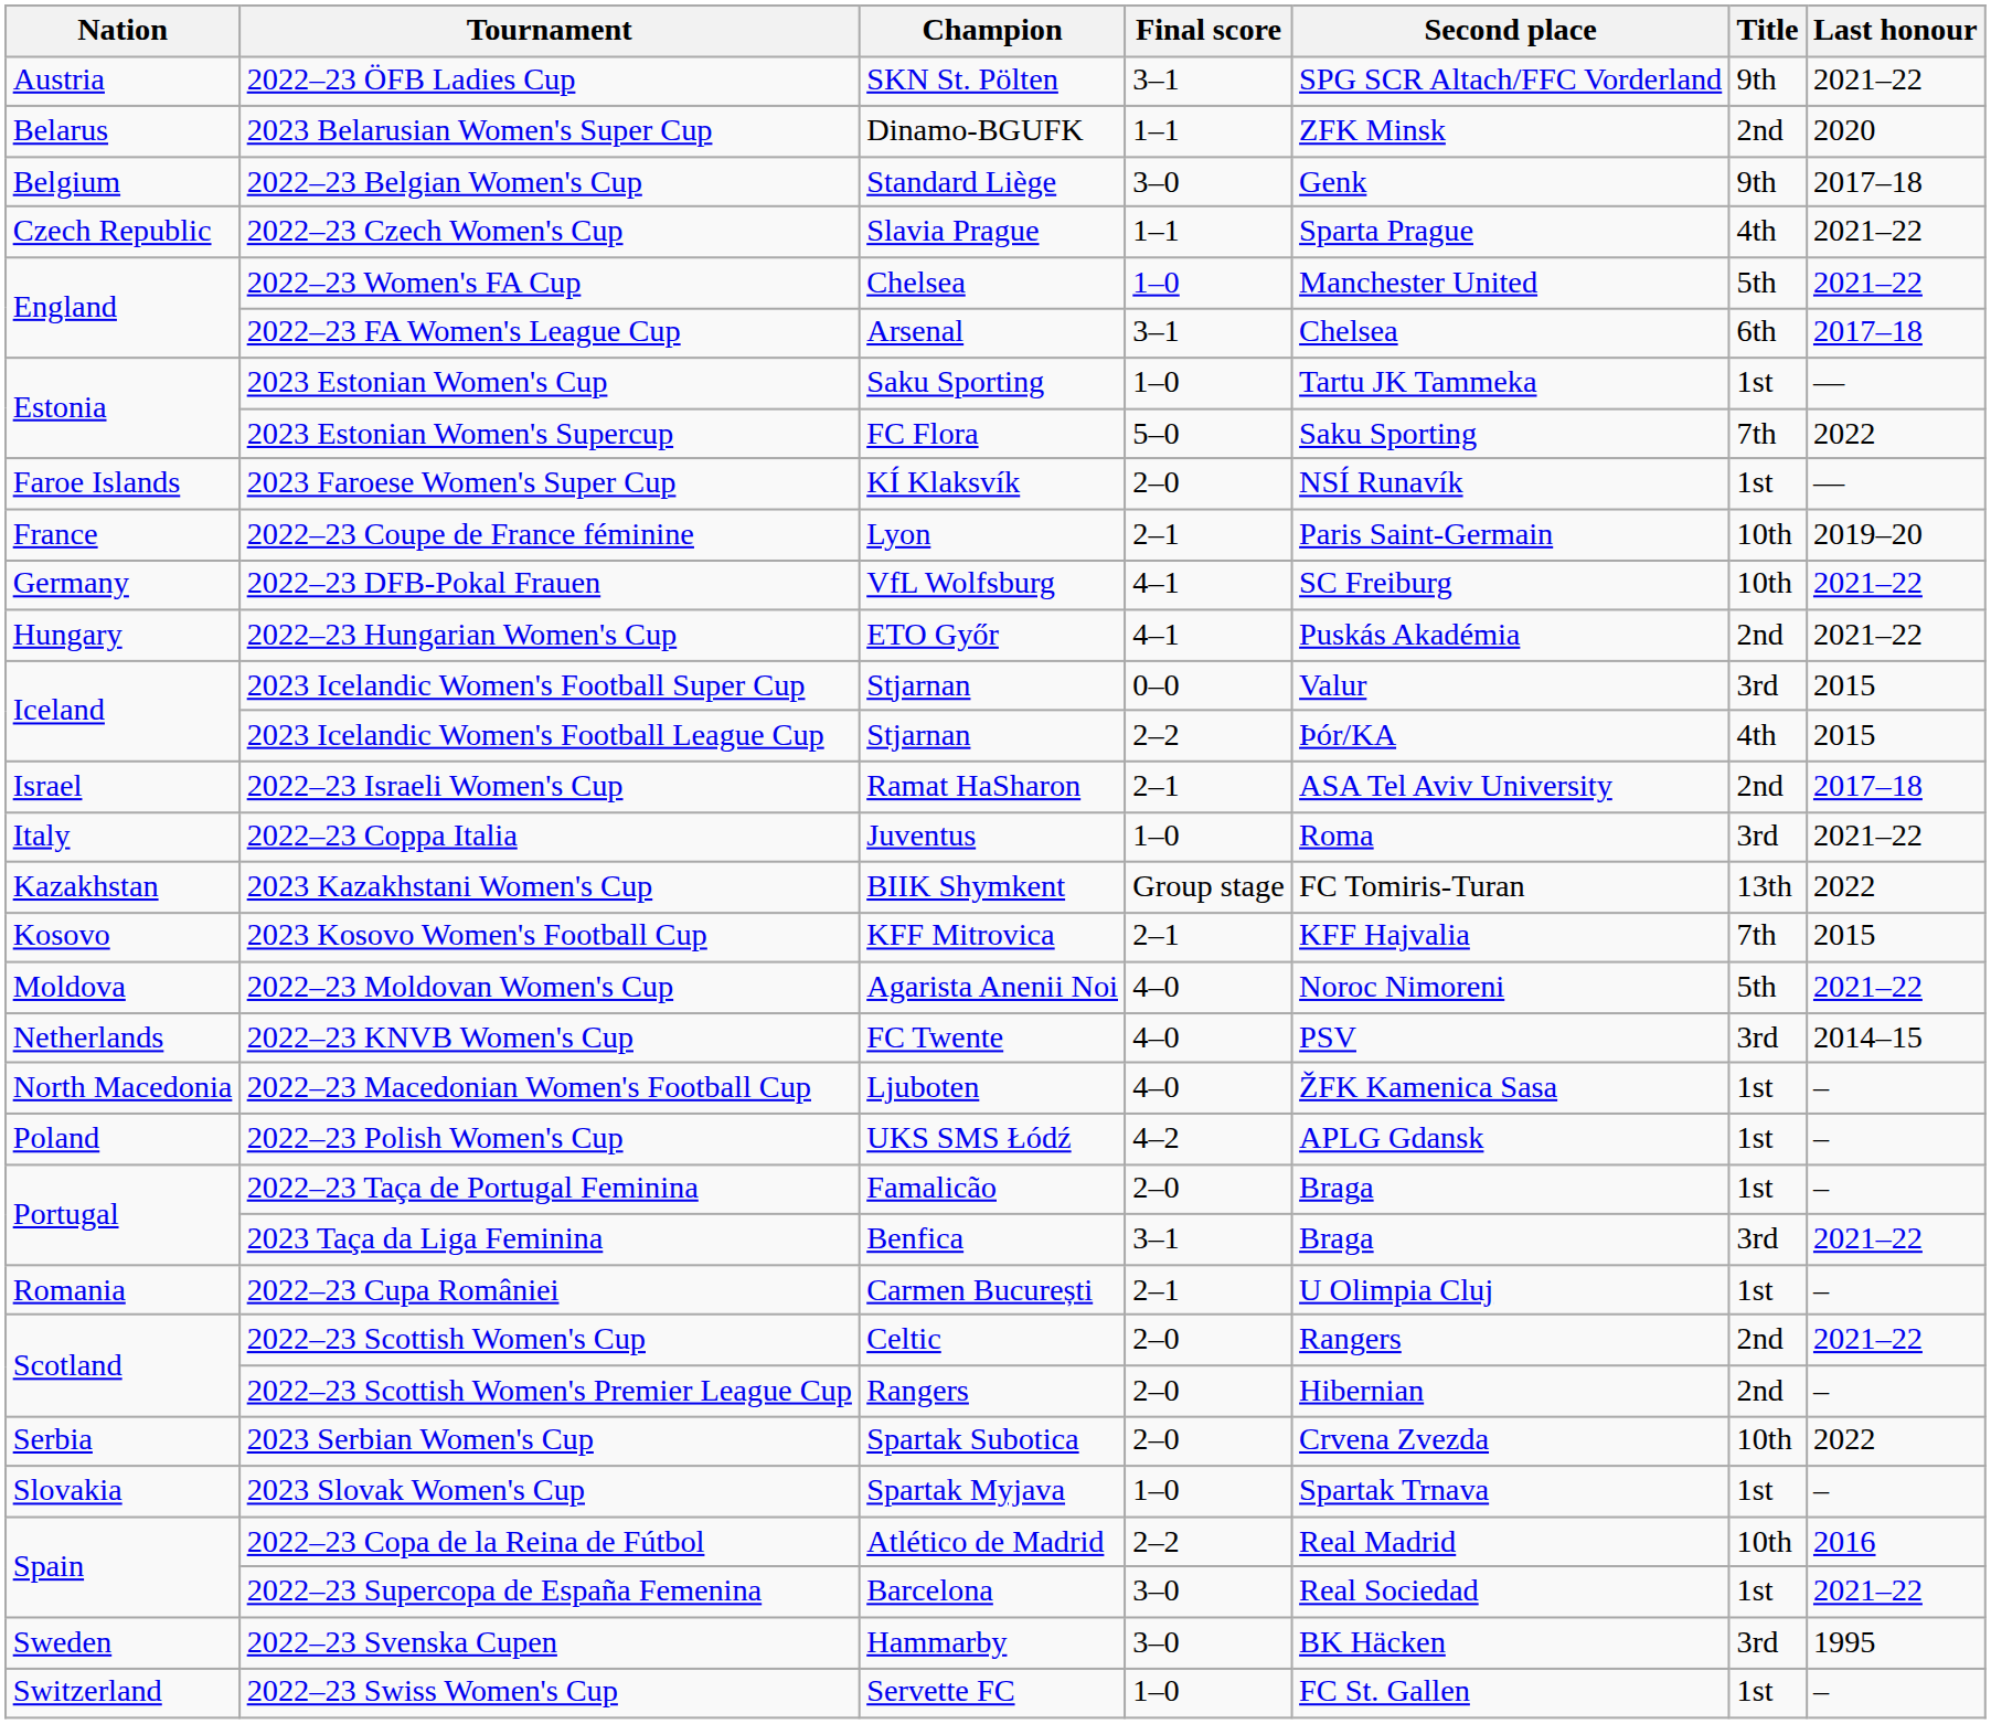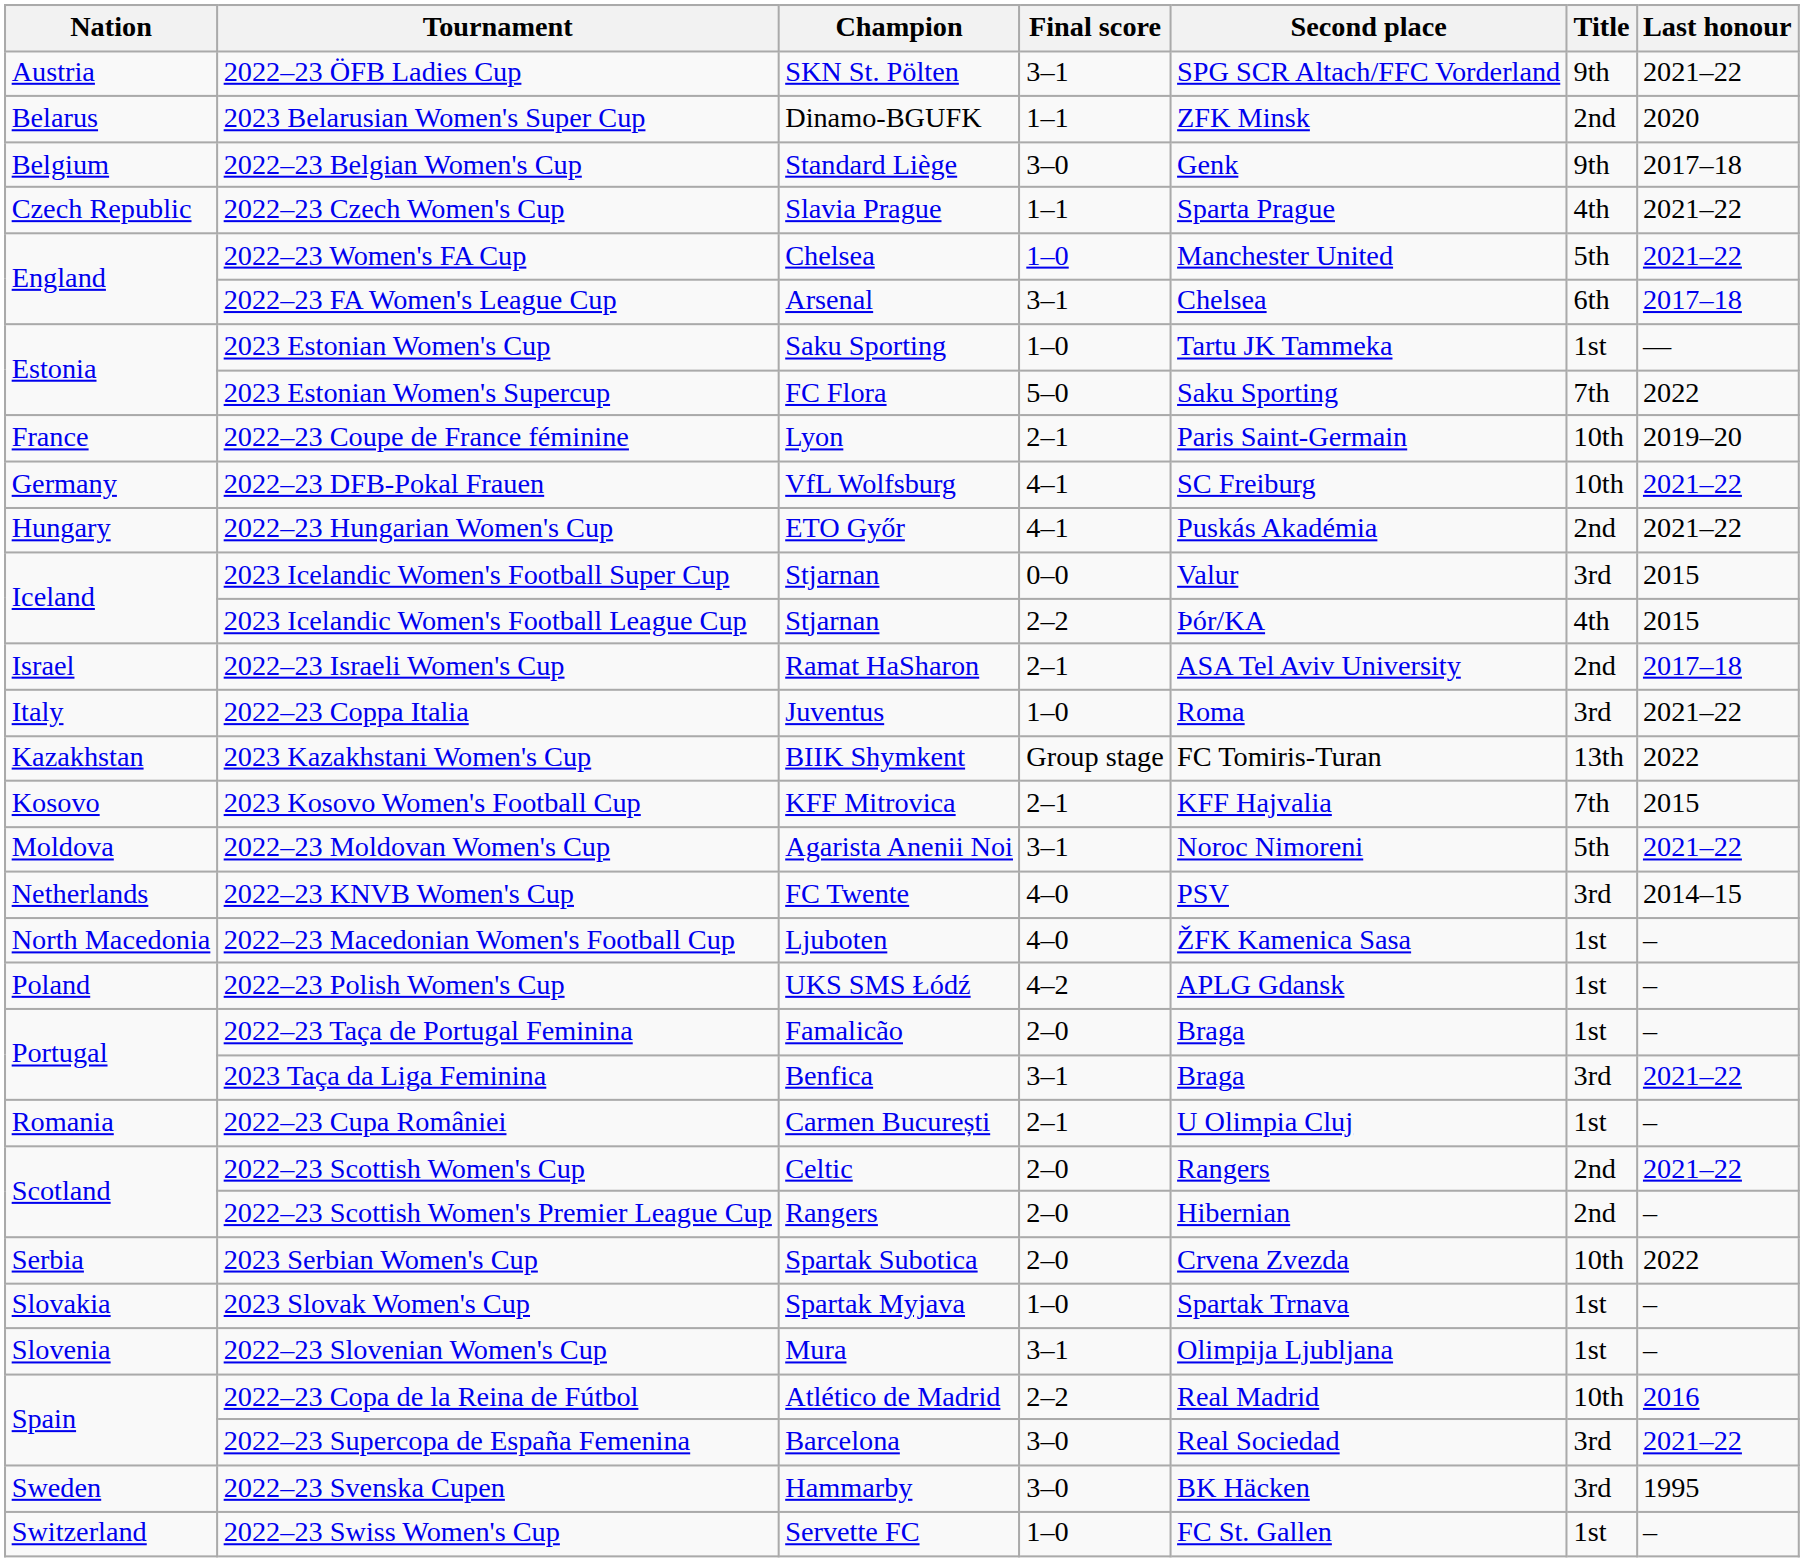 <table class=wikitable style="font-size:14px">
 <tr>
 <th>Nation</th>
 <th>Tournament</th>
 <th>Champion</th>
 <th>Final score</th>
 <th>Second place</th>
 <th data-sort-type="number">Title</th>
 <th>Last honour</th>
 </tr>
 <tr>
 <td rowspan=> <a href='#'>Austria</a></td>
 <td><a href='#'>2022–23 ÖFB Ladies Cup</a></td>
 <td><a href='#'>SKN St. Pölten</a></td>
 <td>3–1</td>
 <td><a href='#'>SPG SCR Altach/FFC Vorderland</a></td>
 <td>9th</td>
 <td>2021–22</td>
 </tr>
 <tr>
 <td rowspan=> <a href='#'>Belarus</a></td>
 <td><a href='#'>2023 Belarusian Women's Super Cup</a></td>
 <td>Dinamo-BGUFK</td>
 <td>1–1 </td>
 <td><a href='#'>ZFK Minsk</a></td>
 <td>2nd</td>
 <td>2020</td>
 </tr>
 <tr>
 <td rowspan=> <a href='#'>Belgium</a></td>
 <td><a href='#'>2022–23 Belgian Women's Cup</a></td>
 <td><a href='#'>Standard Liège</a></td>
 <td>3–0 </td>
 <td><a href='#'>Genk</a></td>
 <td>9th</td>
 <td>2017–18</td>
 </tr>
 <tr>
 <td rowspan=> <a href='#'>Czech Republic</a></td>
 <td><a href='#'>2022–23 Czech Women's Cup</a></td>
 <td><a href='#'>Slavia Prague</a></td>
 <td>1–1 </td>
 <td><a href='#'>Sparta Prague</a></td>
 <td>4th</td>
 <td>2021–22</td>
 </tr>
 <tr>
 <td rowspan=2> <a href='#'>England</a></td>
 <td><a href='#'>2022–23 Women's FA Cup</a></td>
 <td><a href='#'>Chelsea</a></td>
 <td><a href='#'>1–0</a></td>
 <td><a href='#'>Manchester United</a></td>
 <td>5th</td>
 <td><a href='#'>2021–22</a></td>
 </tr>
 <tr>
 <td><a href='#'>2022–23 FA Women's League Cup</a></td>
 <td><a href='#'>Arsenal</a></td>
 <td>3–1</td>
 <td><a href='#'>Chelsea</a></td>
 <td>6th</td>
 <td><a href='#'>2017–18</a></td>
 </tr>
 <tr>
 <td rowspan=2> <a href='#'>Estonia</a></td>
 <td><a href='#'>2023 Estonian Women's Cup</a></td>
 <td><a href='#'>Saku Sporting</a></td>
 <td>1–0</td>
 <td><a href='#'>Tartu JK Tammeka</a></td>
 <td>1st</td>
 <td>—</td>
 </tr>
 <tr>
 <td><a href='#'>2023 Estonian Women's Supercup</a></td>
 <td><a href='#'>FC Flora</a></td>
 <td>5–0</td>
 <td><a href='#'>Saku Sporting</a></td>
 <td>7th</td>
 <td>2022</td>
-</tr>
-<tr>
-<td rowspan=> <a href='#'>Faroe Islands</a></td>
-<td><a href='#'>2023 Faroese Women's Super Cup</a></td>
-<td><a href='#'>KÍ Klaksvík</a></td>
-<td>2–0</td>
-<td><a href='#'>NSÍ Runavík</a></td>
-<td>1st</td>
-<td>—</td>
 </tr>
 <tr>
 <td> <a href='#'>France</a></td>
 <td><a href='#'>2022–23 Coupe de France féminine</a></td>
 <td><a href='#'>Lyon</a></td>
 <td>2–1</td>
 <td><a href='#'>Paris Saint-Germain</a></td>
 <td>10th</td>
 <td>2019–20</td>
 </tr>
 <tr>
 <td> <a href='#'>Germany</a></td>
 <td><a href='#'>2022–23 DFB-Pokal Frauen</a></td>
 <td><a href='#'>VfL Wolfsburg</a></td>
 <td>4–1</td>
 <td><a href='#'>SC Freiburg</a></td>
 <td>10th</td>
 <td><a href='#'>2021–22</a></td>
 </tr>
 <tr>
 <td> <a href='#'>Hungary</a></td>
 <td><a href='#'>2022–23 Hungarian Women's Cup</a></td>
 <td><a href='#'>ETO Győr</a></td>
 <td>4–1</td>
 <td><a href='#'>Puskás Akadémia</a></td>
 <td>2nd</td>
 <td>2021–22</td>
 </tr>
 <tr>
 <td rowspan=2> <a href='#'>Iceland</a></td>
 <td><a href='#'>2023 Icelandic Women's Football Super Cup</a></td>
 <td><a href='#'>Stjarnan</a></td>
 <td>0–0 </td>
 <td><a href='#'>Valur</a></td>
 <td>3rd</td>
 <td>2015</td>
 </tr>
 <tr>
 <td><a href='#'>2023 Icelandic Women's Football League Cup</a></td>
 <td><a href='#'>Stjarnan</a></td>
 <td>2–2 </td>
 <td><a href='#'>Þór/KA</a></td>
 <td>4th</td>
 <td>2015</td>
 </tr>
 <tr>
 <td rowspan=> <a href='#'>Israel</a></td>
 <td><a href='#'>2022–23 Israeli Women's Cup</a></td>
 <td><a href='#'>Ramat HaSharon</a></td>
 <td>2–1 </td>
 <td><a href='#'>ASA Tel Aviv University</a></td>
 <td>2nd</td>
 <td><a href='#'>2017–18</a></td>
 </tr>
 <tr>
 <td rowspan=> <a href='#'>Italy</a></td>
 <td><a href='#'>2022–23 Coppa Italia</a></td>
 <td><a href='#'>Juventus</a></td>
 <td>1–0</td>
 <td><a href='#'>Roma</a></td>
 <td>3rd</td>
 <td>2021–22</td>
 </tr>
 <tr>
 <td rowspan=> <a href='#'>Kazakhstan</a></td>
 <td><a href='#'>2023 Kazakhstani Women's Cup</a></td>
 <td><a href='#'>BIIK Shymkent</a></td>
 <td>Group stage</td>
 <td>FC Tomiris-Turan</td>
 <td>13th</td>
 <td>2022</td>
 </tr>
 <tr>
 <td rowspan=> <a href='#'>Kosovo</a></td>
 <td><a href='#'>2023 Kosovo Women's Football Cup</a></td>
 <td><a href='#'>KFF Mitrovica</a></td>
 <td>2–1</td>
 <td><a href='#'>KFF Hajvalia</a></td>
 <td>7th</td>
 <td>2015</td>
 </tr>
 <tr>
 <td rowspan=> <a href='#'>Moldova</a></td>
 <td><a href='#'>2022–23 Moldovan Women's Cup</a></td>
 <td><a href='#'>Agarista Anenii Noi</a></td>
-<td>4–0</td>
+<td>3–1</td>
 <td><a href='#'>Noroc Nimoreni</a></td>
 <td>5th</td>
 <td><a href='#'>2021–22</a></td>
 </tr>
 <tr>
 <td rowspan=> <a href='#'>Netherlands</a></td>
 <td><a href='#'>2022–23 KNVB Women's Cup</a></td>
 <td><a href='#'>FC Twente</a></td>
 <td>4–0</td>
 <td><a href='#'>PSV</a></td>
 <td>3rd</td>
 <td>2014–15</td>
 </tr>
 <tr>
 <td rowspan=> <a href='#'>North Macedonia</a></td>
 <td><a href='#'>2022–23 Macedonian Women's Football Cup</a></td>
 <td><a href='#'>Ljuboten</a></td>
 <td>4–0</td>
 <td><a href='#'>ŽFK Kamenica Sasa</a></td>
 <td>1st</td>
 <td>–</td>
 </tr>
 <tr>
 <td rowspan=> <a href='#'>Poland</a></td>
 <td><a href='#'>2022–23 Polish Women's Cup</a></td>
 <td><a href='#'>UKS SMS Łódź</a></td>
 <td>4–2</td>
 <td><a href='#'>APLG Gdansk</a></td>
 <td>1st</td>
 <td>–</td>
 </tr>
 <tr>
 <td rowspan=2> <a href='#'>Portugal</a></td>
 <td><a href='#'>2022–23 Taça de Portugal Feminina</a></td>
 <td><a href='#'>Famalicão</a></td>
 <td>2–0</td>
 <td><a href='#'>Braga</a></td>
 <td>1st</td>
 <td>–</td>
 </tr>
 <tr>
 <td><a href='#'>2023 Taça da Liga Feminina</a></td>
 <td><a href='#'>Benfica</a></td>
 <td>3–1</td>
 <td><a href='#'>Braga</a></td>
 <td>3rd</td>
 <td><a href='#'>2021–22</a></td>
 </tr>
 <tr>
 <td rowspan=> <a href='#'>Romania</a></td>
 <td><a href='#'>2022–23 Cupa României</a></td>
 <td><a href='#'>Carmen București</a></td>
 <td>2–1 </td>
 <td><a href='#'>U Olimpia Cluj</a></td>
 <td>1st</td>
 <td>–</td>
 </tr>
 <tr>
 <td rowspan=2> <a href='#'>Scotland</a></td>
 <td><a href='#'>2022–23 Scottish Women's Cup</a></td>
 <td><a href='#'>Celtic</a></td>
 <td>2–0</td>
 <td><a href='#'>Rangers</a></td>
 <td>2nd</td>
 <td><a href='#'>2021–22</a></td>
 </tr>
 <tr>
 <td><a href='#'>2022–23 Scottish Women's Premier League Cup</a></td>
 <td><a href='#'>Rangers</a></td>
 <td>2–0</td>
 <td><a href='#'>Hibernian</a></td>
 <td>2nd</td>
 <td>–</td>
 </tr>
 <tr>
 <td rowspan=> <a href='#'>Serbia</a></td>
 <td><a href='#'>2023 Serbian Women's Cup</a></td>
 <td><a href='#'>Spartak Subotica</a></td>
 <td>2–0</td>
 <td><a href='#'>Crvena Zvezda</a></td>
 <td>10th</td>
 <td>2022</td>
 </tr>
 <tr>
 <td rowspan=> <a href='#'>Slovakia</a></td>
 <td><a href='#'>2023 Slovak Women's Cup</a></td>
 <td><a href='#'>Spartak Myjava</a></td>
 <td>1–0</td>
 <td><a href='#'>Spartak Trnava</a></td>
 <td>1st</td>
 <td>–</td>
 </tr>
 <tr>
+<td rowspan=> <a href='#'>Slovenia</a></td>
+<td><a href='#'>2022–23 Slovenian Women's Cup</a></td>
+<td><a href='#'>Mura</a></td>
+<td>3–1</td>
+<td><a href='#'>Olimpija Ljubljana</a></td>
+<td>1st</td>
+<td>–</td>
+</tr>
+<tr>
 <td rowspan=2> <a href='#'>Spain</a></td>
 <td><a href='#'>2022–23 Copa de la Reina de Fútbol</a></td>
 <td><a href='#'>Atlético de Madrid</a></td>
 <td>2–2 </td>
 <td><a href='#'>Real Madrid</a></td>
 <td>10th</td>
 <td><a href='#'>2016</a></td>
 </tr>
 <tr>
 <td><a href='#'>2022–23 Supercopa de España Femenina</a></td>
 <td><a href='#'>Barcelona</a></td>
 <td>3–0</td>
 <td><a href='#'>Real Sociedad</a></td>
-<td>1st</td>
+<td>3rd</td>
 <td><a href='#'>2021–22</a></td>
 </tr>
 <tr>
 <td rowspan=> <a href='#'>Sweden</a></td>
 <td><a href='#'>2022–23 Svenska Cupen</a></td>
 <td><a href='#'>Hammarby</a></td>
 <td>3–0</td>
 <td><a href='#'>BK Häcken</a></td>
 <td>3rd</td>
 <td>1995</td>
 </tr>
 <tr>
 <td rowspan=> <a href='#'>Switzerland</a></td>
 <td><a href='#'>2022–23 Swiss Women's Cup</a></td>
 <td><a href='#'>Servette FC</a></td>
 <td>1–0</td>
 <td><a href='#'>FC St. Gallen</a></td>
 <td>1st</td>
 <td>–</td>
 </tr>
 </table>
